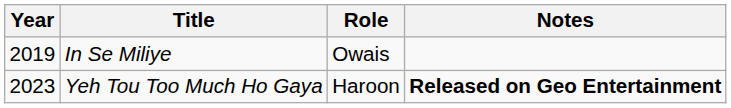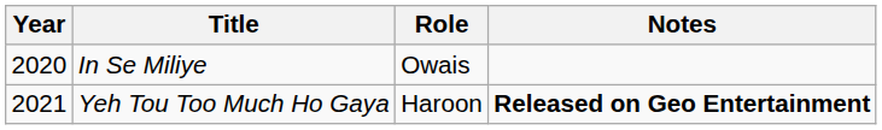 <table class="wikitable">
 <tr>
 <th>Year</th>
 <th>Title</th>
 <th>Role</th>
 <th>Notes</th>
 </tr>
 <tr>
-<td>2019</td>
+<td>2020</td>
 <td><em>In Se Miliye</em></td>
 <td>Owais</td>
 <td></td>
 </tr>
 <tr>
-<td>2023</td>
+<td>2021</td>
 <td><em>Yeh Tou Too Much Ho Gaya</em></td>
 <td>Haroon</td>
 <td><strong>Released on Geo Entertainment</strong></td>
 </tr>
 </table>
